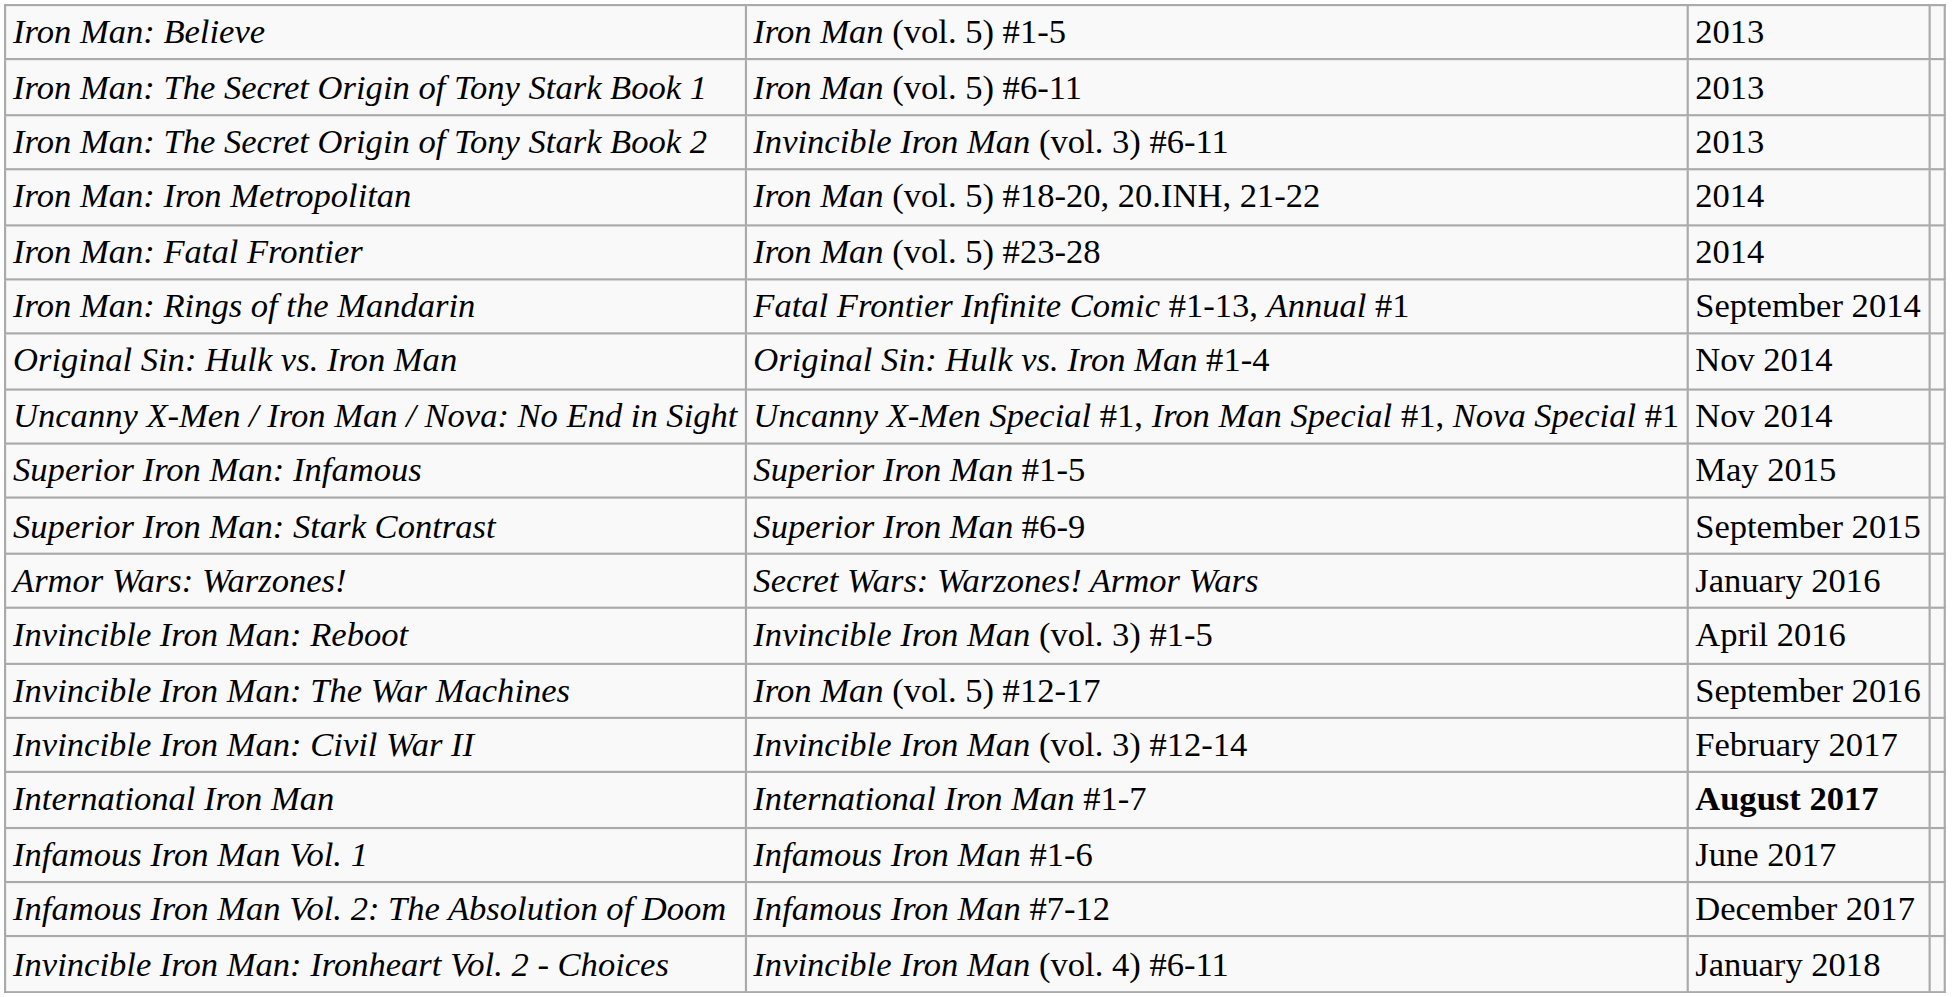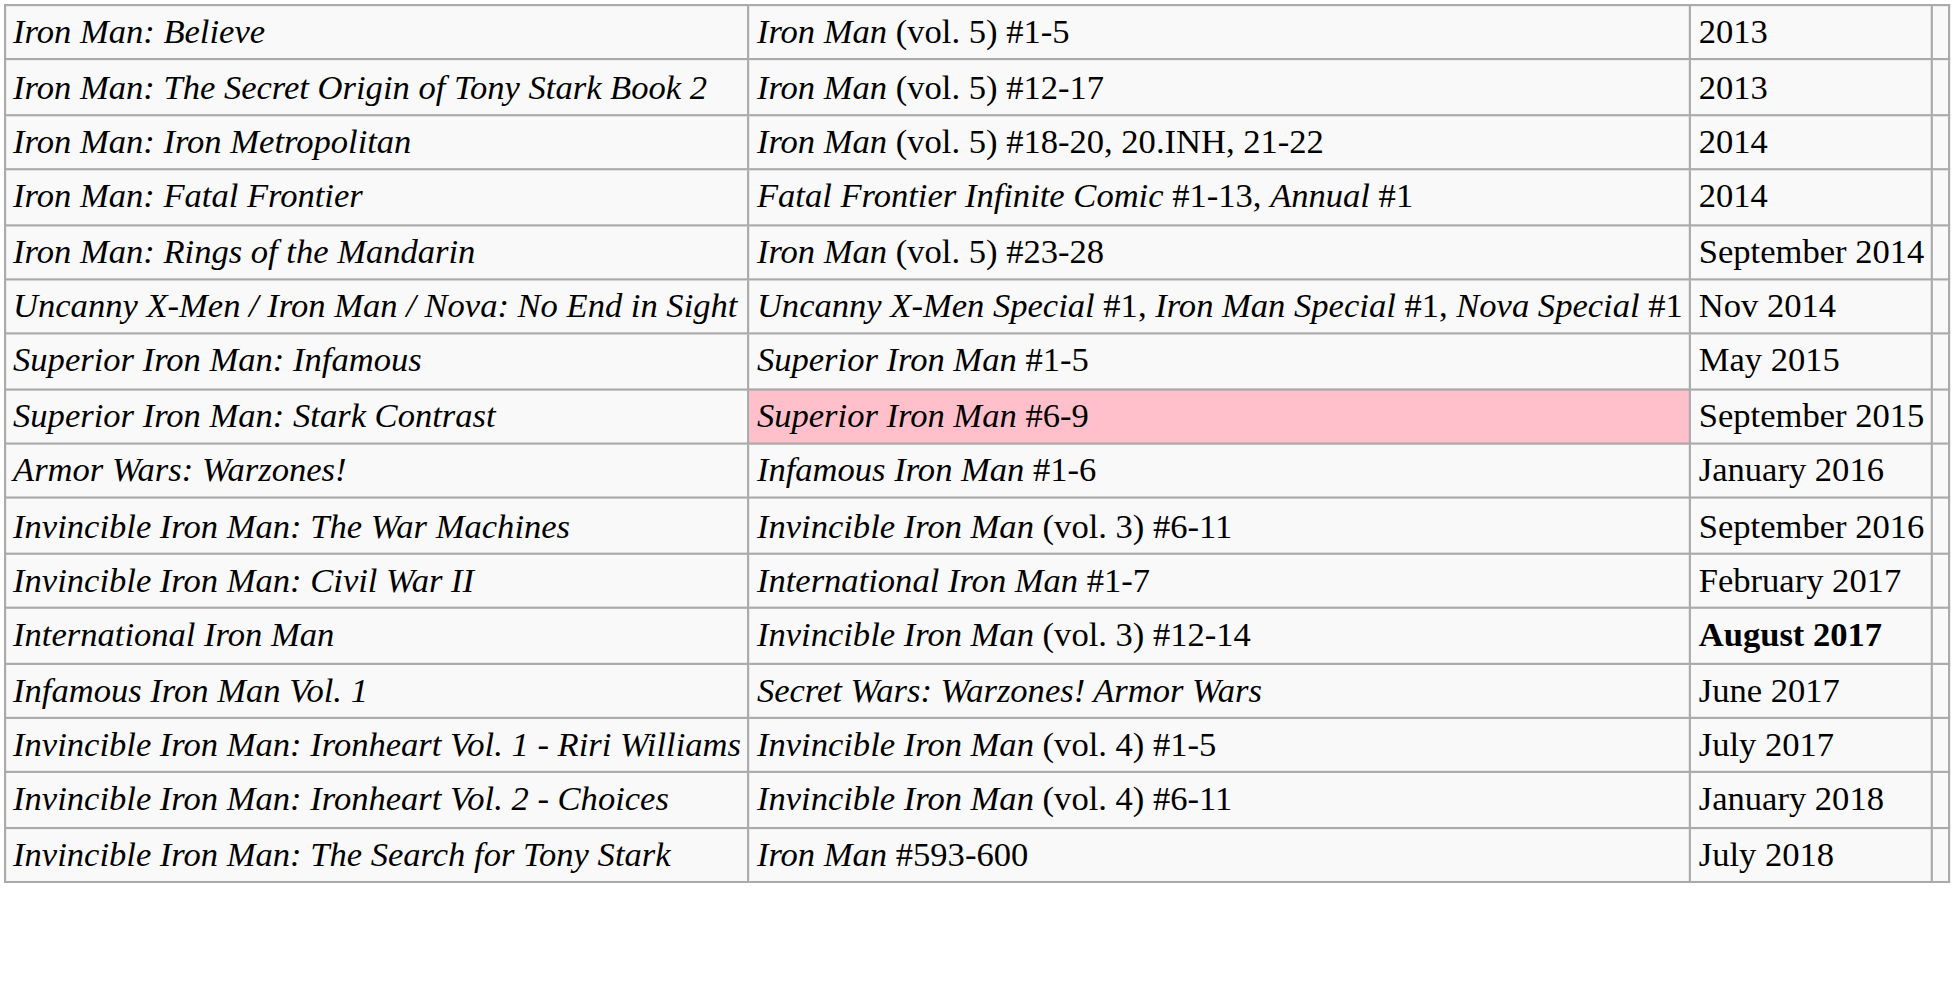 <table class="wikitable sortable">
 <tr>
 <td><em>Iron Man: Believe</em></td>
 <td><em>Iron Man</em> (vol. 5) #1-5</td>
 <td>2013</td>
 <td></td>
 </tr>
 <tr>
-<td><em>Iron Man: The Secret Origin of Tony Stark Book 1</em></td>
-<td><em>Iron Man</em> (vol. 5) #6-11</td>
-<td>2013</td>
-<td></td>
-</tr>
-<tr>
 <td><em>Iron Man: The Secret Origin of Tony Stark Book 2</em></td>
-<td><em>Invincible Iron Man</em> (vol. 3) #6-11</td>
+<td><em>Iron Man</em> (vol. 5) #12-17</td>
 <td>2013</td>
 <td></td>
 </tr>
 <tr>
 <td><em>Iron Man: Iron Metropolitan</em></td>
 <td><em>Iron Man</em> (vol. 5) #18-20, 20.INH, 21-22</td>
 <td>2014</td>
 <td></td>
 </tr>
 <tr>
 <td><em>Iron Man: Fatal Frontier</em></td>
-<td><em>Iron Man</em> (vol. 5) #23-28</td>
+<td><em>Fatal Frontier Infinite Comic</em> #1-13, <em>Annual</em> #1</td>
 <td>2014</td>
 <td></td>
 </tr>
 <tr>
 <td><em>Iron Man: Rings of the Mandarin</em></td>
-<td><em>Fatal Frontier Infinite Comic</em> #1-13, <em>Annual</em> #1</td>
+<td><em>Iron Man</em> (vol. 5) #23-28</td>
 <td>September 2014</td>
-<td></td>
-</tr>
-<tr>
-<td><em>Original Sin: Hulk vs. Iron Man</em></td>
-<td><em>Original Sin: Hulk vs. Iron Man</em> #1-4</td>
-<td>Nov 2014</td>
 <td></td>
 </tr>
 <tr>
 <td><em>Uncanny X-Men / Iron Man / Nova: No End in Sight</em></td>
 <td><em>Uncanny X-Men Special</em> #1, <em>Iron Man Special</em> #1, <em>Nova Special</em> #1</td>
 <td>Nov 2014</td>
 <td></td>
 </tr>
 <tr>
 <td><em>Superior Iron Man: Infamous</em></td>
 <td><em>Superior Iron Man</em> #1-5</td>
 <td>May 2015</td>
 <td></td>
 </tr>
 <tr>
 <td><em>Superior Iron Man: Stark Contrast</em></td>
-<td><em>Superior Iron Man</em> #6-9</td>
+<td style="background: pink;"><em>Superior Iron Man</em> #6-9</td>
 <td>September 2015</td>
 <td></td>
 </tr>
 <tr>
 <td><em>Armor Wars: Warzones!</em></td>
-<td><em>Secret Wars: Warzones! Armor Wars</em></td>
+<td><em>Infamous Iron Man</em> #1-6</td>
 <td>January 2016</td>
 <td></td>
 </tr>
 <tr>
-<td><em>Invincible Iron Man: Reboot</em></td>
-<td><em>Invincible Iron Man</em> (vol. 3) #1-5</td>
-<td>April 2016</td>
-<td></td>
-</tr>
-<tr>
 <td><em>Invincible Iron Man: The War Machines</em></td>
-<td><em>Iron Man</em> (vol. 5) #12-17</td>
+<td><em>Invincible Iron Man</em> (vol. 3) #6-11</td>
 <td>September 2016</td>
 <td></td>
 </tr>
 <tr>
 <td><em>Invincible Iron Man: Civil War II</em></td>
-<td><em>Invincible Iron Man</em> (vol. 3) #12-14</td>
+<td><em>International Iron Man</em> #1-7</td>
 <td>February 2017</td>
 <td></td>
 </tr>
 <tr>
 <td><em>International Iron Man</em></td>
-<td><em>International Iron Man</em> #1-7</td>
+<td><em>Invincible Iron Man</em> (vol. 3) #12-14</td>
 <td><strong>August 2017</strong></td>
 <td></td>
 </tr>
 <tr>
 <td><em>Infamous Iron Man Vol. 1</em></td>
-<td><em>Infamous Iron Man</em> #1-6</td>
+<td><em>Secret Wars: Warzones! Armor Wars</em></td>
 <td>June 2017</td>
 <td></td>
 </tr>
 <tr>
-<td><em>Infamous Iron Man Vol. 2: The Absolution of Doom</em></td>
-<td><em>Infamous Iron Man</em> #7-12</td>
-<td>December 2017</td>
+<td><em>Invincible Iron Man: Ironheart Vol. 1 - Riri Williams</em></td>
+<td><em>Invincible Iron Man</em> (vol. 4) #1-5</td>
+<td>July 2017</td>
 <td></td>
 </tr>
 <tr>
 <td><em>Invincible Iron Man: Ironheart Vol. 2 - Choices</em></td>
 <td><em>Invincible Iron Man</em> (vol. 4) #6-11</td>
 <td>January 2018</td>
 <td></td>
 </tr>
+<tr>
+<td><em>Invincible Iron Man: The Search for Tony Stark</em></td>
+<td><em>Iron Man</em> #593-600</td>
+<td>July 2018</td>
+<td></td>
+</tr>
 </table>
